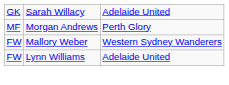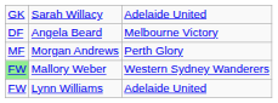 <table class="wikitable">
 <tr>
 <td><a href='#'>GK</a></td>
 <td> <a href='#'>Sarah Willacy</a></td>
 <td><a href='#'>Adelaide United</a></td>
 </tr>
 <tr>
+<td><a href='#'>DF</a></td>
+<td> <a href='#'>Angela Beard</a></td>
+<td><a href='#'>Melbourne Victory</a></td>
+</tr>
+<tr>
 <td><a href='#'>MF</a></td>
 <td> <a href='#'>Morgan Andrews</a></td>
 <td><a href='#'>Perth Glory</a></td>
 </tr>
 <tr>
-<td><a href='#'>FW</a></td>
+<td style="background: lightgreen;"><a href='#'>FW</a></td>
 <td> <a href='#'>Mallory Weber</a></td>
 <td><a href='#'>Western Sydney Wanderers</a></td>
 </tr>
 <tr>
 <td><a href='#'>FW</a></td>
 <td> <a href='#'>Lynn Williams</a></td>
 <td><a href='#'>Adelaide United</a></td>
 </tr>
 </table>
